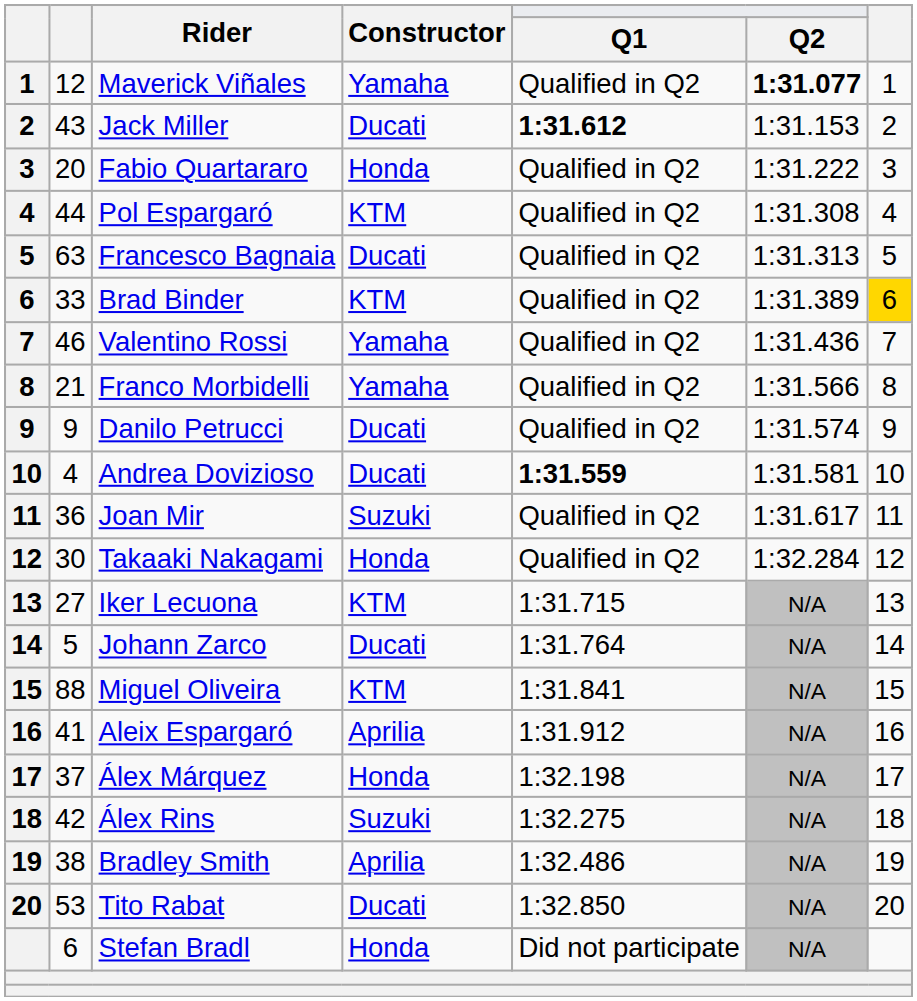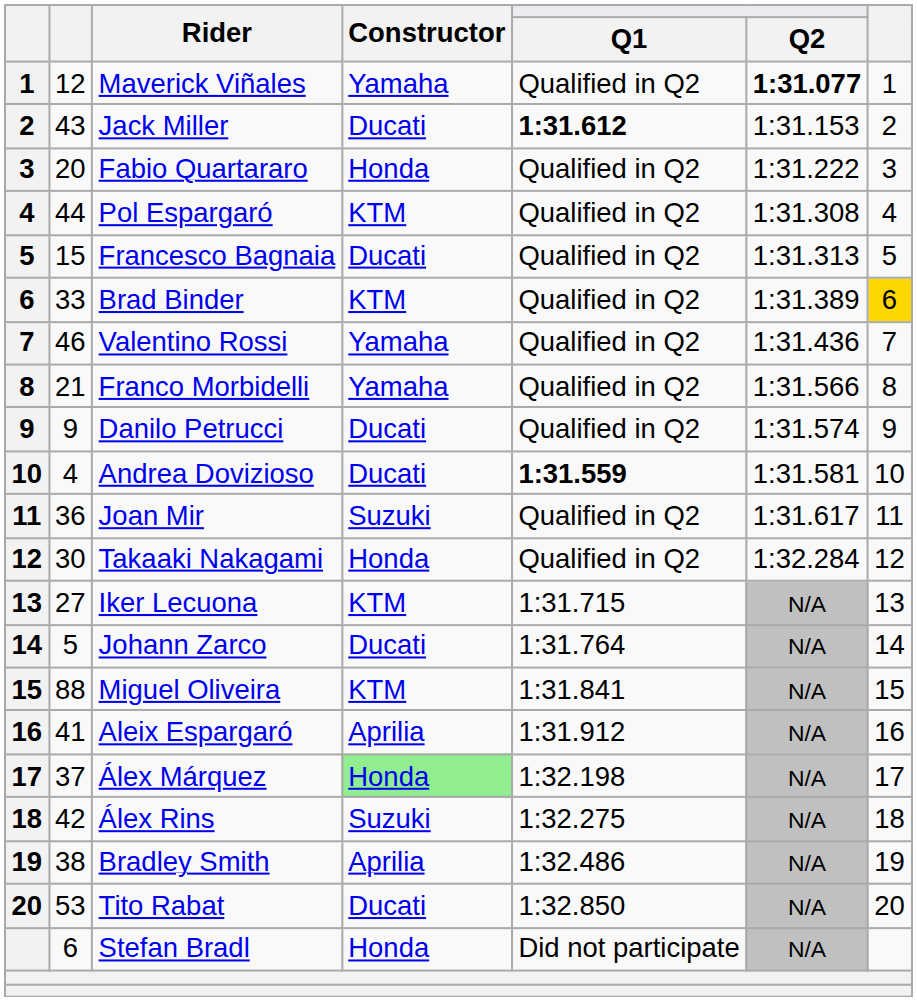 <table class="wikitable sortable" style="font-size: 85%;">
 <tr>
 <th rowspan="2"></th>
 <th rowspan="2"></th>
 <th rowspan="2">Rider</th>
 <th rowspan="2">Constructor</th>
 <th colspan="2" style="background:#eaecf0; text-align:center;"></th>
 <th rowspan="2"></th>
 </tr>
 <tr>
 <th scope="col">Q1</th>
 <th scope="col">Q2</th>
 </tr>
 <tr>
 <th scope="row">1</th>
 <td align="center">12</td>
 <td> <a href='#'>Maverick Viñales</a></td>
 <td><a href='#'>Yamaha</a></td>
 <td>Qualified in Q2</td>
 <td><strong>1:31.077</strong></td>
 <td align="center">1</td>
 </tr>
 <tr>
 <th scope="row">2</th>
 <td align="center">43</td>
 <td> <a href='#'>Jack Miller</a></td>
 <td><a href='#'>Ducati</a></td>
 <td><strong>1:31.612</strong></td>
 <td>1:31.153</td>
 <td align="center">2</td>
 </tr>
 <tr>
 <th scope="row">3</th>
 <td align="center">20</td>
 <td> <a href='#'>Fabio Quartararo</a></td>
 <td><a href='#'>Honda</a></td>
 <td>Qualified in Q2</td>
 <td>1:31.222</td>
 <td align="center">3</td>
 </tr>
 <tr>
 <th scope="row">4</th>
 <td align="center">44</td>
 <td> <a href='#'>Pol Espargaró</a></td>
 <td><a href='#'>KTM</a></td>
 <td>Qualified in Q2</td>
 <td>1:31.308</td>
 <td align="center">4</td>
 </tr>
 <tr>
 <th scope="row">5</th>
-<td align="center">63</td>
+<td align="center">15</td>
 <td> <a href='#'>Francesco Bagnaia</a></td>
 <td><a href='#'>Ducati</a></td>
 <td>Qualified in Q2</td>
 <td>1:31.313</td>
 <td align="center">5</td>
 </tr>
 <tr>
 <th scope="row">6</th>
 <td align="center">33</td>
 <td> <a href='#'>Brad Binder</a></td>
 <td><a href='#'>KTM</a></td>
 <td>Qualified in Q2</td>
 <td>1:31.389</td>
 <td align="center" style="background: gold;">6</td>
 </tr>
 <tr>
 <th scope="row">7</th>
 <td align="center">46</td>
 <td> <a href='#'>Valentino Rossi</a></td>
 <td><a href='#'>Yamaha</a></td>
 <td>Qualified in Q2</td>
 <td>1:31.436</td>
 <td align="center">7</td>
 </tr>
 <tr>
 <th scope="row">8</th>
 <td align="center">21</td>
 <td> <a href='#'>Franco Morbidelli</a></td>
 <td><a href='#'>Yamaha</a></td>
 <td>Qualified in Q2</td>
 <td>1:31.566</td>
 <td align="center">8</td>
 </tr>
 <tr>
 <th scope="row">9</th>
 <td align="center">9</td>
 <td> <a href='#'>Danilo Petrucci</a></td>
 <td><a href='#'>Ducati</a></td>
 <td>Qualified in Q2</td>
 <td>1:31.574</td>
 <td align="center">9</td>
 </tr>
 <tr>
 <th scope="row">10</th>
 <td align="center">4</td>
 <td> <a href='#'>Andrea Dovizioso</a></td>
 <td><a href='#'>Ducati</a></td>
 <td><strong>1:31.559</strong></td>
 <td>1:31.581</td>
 <td align="center">10</td>
 </tr>
 <tr>
 <th scope="row">11</th>
 <td align="center">36</td>
 <td> <a href='#'>Joan Mir</a></td>
 <td><a href='#'>Suzuki</a></td>
 <td>Qualified in Q2</td>
 <td>1:31.617</td>
 <td align="center">11</td>
 </tr>
 <tr>
 <th scope="row">12</th>
 <td align="center">30</td>
 <td> <a href='#'>Takaaki Nakagami</a></td>
 <td><a href='#'>Honda</a></td>
 <td>Qualified in Q2</td>
 <td>1:32.284</td>
 <td align="center">12</td>
 </tr>
 <tr>
 <th scope="row">13</th>
 <td align="center">27</td>
 <td> <a href='#'>Iker Lecuona</a></td>
 <td><a href='#'>KTM</a></td>
 <td>1:31.715</td>
 <td style="background: silver" align="center" data-sort-value="13"><small>N/A</small></td>
 <td align="center">13</td>
 </tr>
 <tr>
 <th scope="row">14</th>
 <td align="center">5</td>
 <td> <a href='#'>Johann Zarco</a></td>
 <td><a href='#'>Ducati</a></td>
 <td>1:31.764</td>
 <td style="background: silver" align="center" data-sort-value="13"><small>N/A</small></td>
 <td align="center">14</td>
 </tr>
 <tr>
 <th scope="row">15</th>
 <td align="center">88</td>
 <td> <a href='#'>Miguel Oliveira</a></td>
 <td><a href='#'>KTM</a></td>
 <td>1:31.841</td>
 <td style="background: silver" align="center" data-sort-value="13"><small>N/A</small></td>
 <td align="center">15</td>
 </tr>
 <tr>
 <th scope="row">16</th>
 <td align="center">41</td>
 <td> <a href='#'>Aleix Espargaró</a></td>
 <td><a href='#'>Aprilia</a></td>
 <td>1:31.912</td>
 <td style="background: silver" align="center" data-sort-value="13"><small>N/A</small></td>
 <td align="center">16</td>
 </tr>
 <tr>
 <th scope="row">17</th>
 <td align="center">37</td>
 <td> <a href='#'>Álex Márquez</a></td>
-<td><a href='#'>Honda</a></td>
+<td style="background: lightgreen;"><a href='#'>Honda</a></td>
 <td>1:32.198</td>
 <td style="background: silver" align="center" data-sort-value="13"><small>N/A</small></td>
 <td align="center">17</td>
 </tr>
 <tr>
 <th scope="row">18</th>
 <td align="center">42</td>
 <td> <a href='#'>Álex Rins</a></td>
 <td><a href='#'>Suzuki</a></td>
 <td>1:32.275</td>
 <td style="background: silver" align="center" data-sort-value="13"><small>N/A</small></td>
 <td align="center">18</td>
 </tr>
 <tr>
 <th scope="row">19</th>
 <td align="center">38</td>
 <td> <a href='#'>Bradley Smith</a></td>
 <td><a href='#'>Aprilia</a></td>
 <td>1:32.486</td>
 <td style="background: silver" align="center" data-sort-value="13"><small>N/A</small></td>
 <td align="center">19</td>
 </tr>
 <tr>
 <th scope="row">20</th>
 <td align="center">53</td>
 <td> <a href='#'>Tito Rabat</a></td>
 <td><a href='#'>Ducati</a></td>
 <td>1:32.850</td>
 <td style="background: silver" align="center" data-sort-value="13"><small>N/A</small></td>
 <td align="center">20</td>
 </tr>
 <tr>
 <th scope="row"></th>
 <td align="center">6</td>
 <td> <a href='#'>Stefan Bradl</a></td>
 <td><a href='#'>Honda</a></td>
 <td>Did not participate</td>
 <td style="background: silver" align="center" data-sort-value="13"><small>N/A</small></td>
 <td align="center"></td>
 </tr>
 <tr>
 <th colspan=9></th>
 </tr>
 <tr>
 <th colspan=9></th>
 </tr>
 <tr>
 </tr>
 </table>
